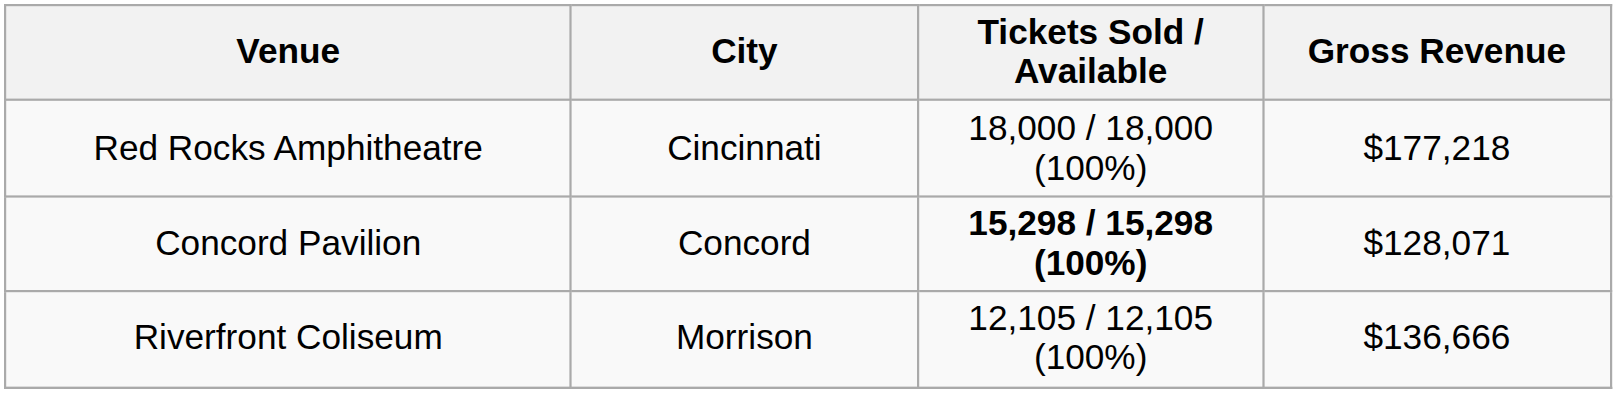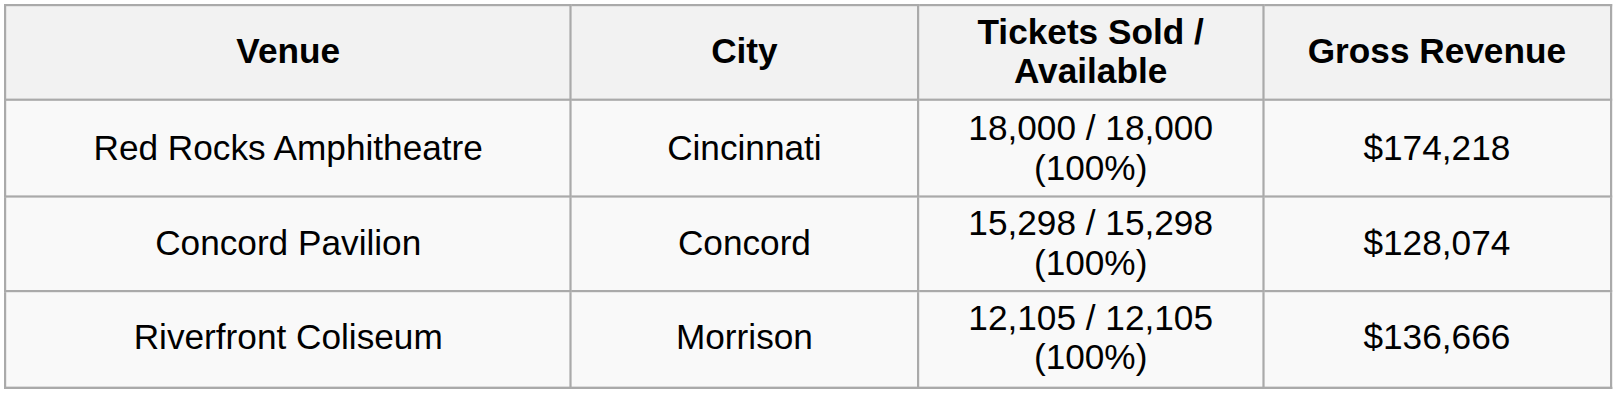 <table class="wikitable" style="text-align:center;">
 <tr>
 <th style="width:250px;">Venue</th>
 <th style="width:150px;">City</th>
 <th style="width:150px;">Tickets Sold / Available</th>
 <th style="width:150px;">Gross Revenue</th>
 </tr>
 <tr>
 <td>Red Rocks Amphitheatre</td>
 <td>Cincinnati</td>
 <td>18,000 / 18,000 (100%)</td>
-<td>$177,218</td>
+<td>$174,218</td>
 </tr>
 <tr>
 <td>Concord Pavilion</td>
 <td>Concord</td>
-<td><strong>15,298 / 15,298 (100%)</strong></td>
-<td>$128,071</td>
+<td>15,298 / 15,298 (100%)</td>
+<td>$128,074</td>
 </tr>
 <tr>
 <td>Riverfront Coliseum</td>
 <td>Morrison</td>
 <td>12,105 / 12,105 (100%)</td>
 <td>$136,666</td>
 </tr>
 <tr>
 </tr>
 </table>
